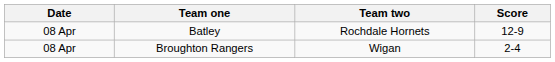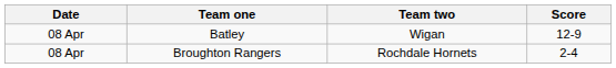 <table class="wikitable" style="text-align: center">
 <tr>
 <th width=150>Date</th>
 <th width=250>Team one</th>
 <th width=250>Team two</th>
 <th width=100>Score</th>
 </tr>
 <tr>
 <td>08 Apr</td>
 <td>Batley</td>
-<td>Rochdale Hornets</td>
+<td>Wigan</td>
 <td>12-9</td>
 </tr>
 <tr>
 <td>08 Apr</td>
 <td>Broughton Rangers</td>
-<td>Wigan</td>
+<td>Rochdale Hornets</td>
 <td>2-4</td>
 </tr>
 </table>
